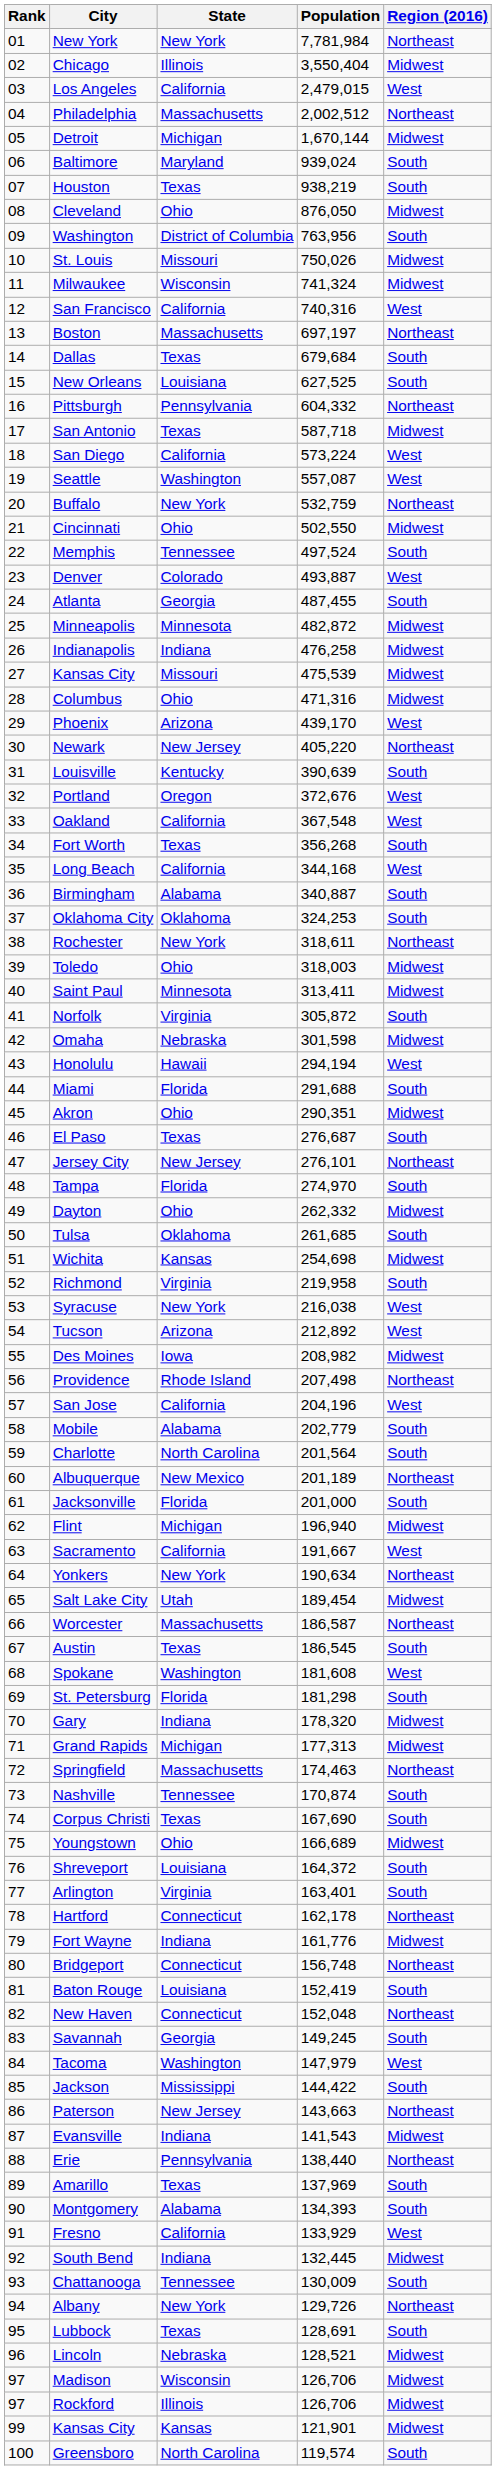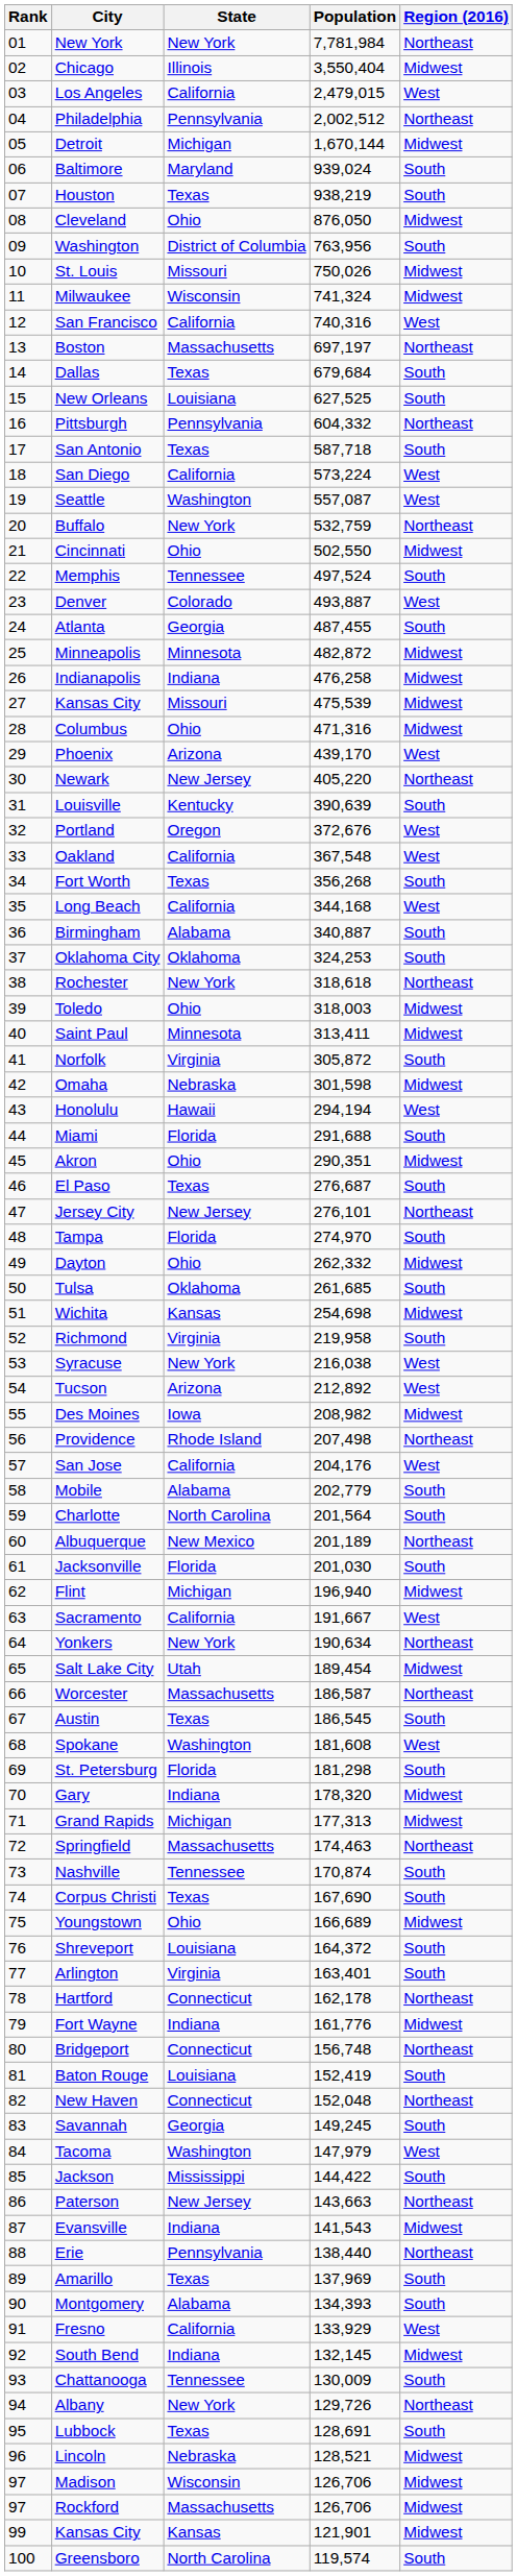 <table class="wikitable sortable">
 <tr>
 <th>Rank</th>
 <th>City</th>
 <th>State</th>
 <th>Population</th>
 <th><a href='#'>Region (2016)</a></th>
 </tr>
 <tr>
 <td>01</td>
 <td><a href='#'>New York</a></td>
 <td><a href='#'>New York</a></td>
 <td>7,781,984</td>
 <td><a href='#'>Northeast</a></td>
 </tr>
 <tr>
 <td>02</td>
 <td><a href='#'>Chicago</a></td>
 <td><a href='#'>Illinois</a></td>
 <td>3,550,404</td>
 <td><a href='#'>Midwest</a></td>
 </tr>
 <tr>
 <td>03</td>
 <td><a href='#'>Los Angeles</a></td>
 <td><a href='#'>California</a></td>
 <td>2,479,015</td>
 <td><a href='#'>West</a></td>
 </tr>
 <tr>
 <td>04</td>
 <td><a href='#'>Philadelphia</a></td>
-<td><a href='#'>Massachusetts</a></td>
+<td><a href='#'>Pennsylvania</a></td>
 <td>2,002,512</td>
 <td><a href='#'>Northeast</a></td>
 </tr>
 <tr>
 <td>05</td>
 <td><a href='#'>Detroit</a></td>
 <td><a href='#'>Michigan</a></td>
 <td>1,670,144</td>
 <td><a href='#'>Midwest</a></td>
 </tr>
 <tr>
 <td>06</td>
 <td><a href='#'>Baltimore</a></td>
 <td><a href='#'>Maryland</a></td>
 <td>939,024</td>
 <td><a href='#'>South</a></td>
 </tr>
 <tr>
 <td>07</td>
 <td><a href='#'>Houston</a></td>
 <td><a href='#'>Texas</a></td>
 <td>938,219</td>
 <td><a href='#'>South</a></td>
 </tr>
 <tr>
 <td>08</td>
 <td><a href='#'>Cleveland</a></td>
 <td><a href='#'>Ohio</a></td>
 <td>876,050</td>
 <td><a href='#'>Midwest</a></td>
 </tr>
 <tr>
 <td>09</td>
 <td><a href='#'>Washington</a></td>
 <td><a href='#'>District of Columbia</a></td>
 <td>763,956</td>
 <td><a href='#'>South</a></td>
 </tr>
 <tr>
 <td>10</td>
 <td><a href='#'>St. Louis</a></td>
 <td><a href='#'>Missouri</a></td>
 <td>750,026</td>
 <td><a href='#'>Midwest</a></td>
 </tr>
 <tr>
 <td>11</td>
 <td><a href='#'>Milwaukee</a></td>
 <td><a href='#'>Wisconsin</a></td>
 <td>741,324</td>
 <td><a href='#'>Midwest</a></td>
 </tr>
 <tr>
 <td>12</td>
 <td><a href='#'>San Francisco</a></td>
 <td><a href='#'>California</a></td>
 <td>740,316</td>
 <td><a href='#'>West</a></td>
 </tr>
 <tr>
 <td>13</td>
 <td><a href='#'>Boston</a></td>
 <td><a href='#'>Massachusetts</a></td>
 <td>697,197</td>
 <td><a href='#'>Northeast</a></td>
 </tr>
 <tr>
 <td>14</td>
 <td><a href='#'>Dallas</a></td>
 <td><a href='#'>Texas</a></td>
 <td>679,684</td>
 <td><a href='#'>South</a></td>
 </tr>
 <tr>
 <td>15</td>
 <td><a href='#'>New Orleans</a></td>
 <td><a href='#'>Louisiana</a></td>
 <td>627,525</td>
 <td><a href='#'>South</a></td>
 </tr>
 <tr>
 <td>16</td>
 <td><a href='#'>Pittsburgh</a></td>
 <td><a href='#'>Pennsylvania</a></td>
 <td>604,332</td>
 <td><a href='#'>Northeast</a></td>
 </tr>
 <tr>
 <td>17</td>
 <td><a href='#'>San Antonio</a></td>
 <td><a href='#'>Texas</a></td>
 <td>587,718</td>
-<td><a href='#'>Midwest</a></td>
+<td><a href='#'>South</a></td>
 </tr>
 <tr>
 <td>18</td>
 <td><a href='#'>San Diego</a></td>
 <td><a href='#'>California</a></td>
 <td>573,224</td>
 <td><a href='#'>West</a></td>
 </tr>
 <tr>
 <td>19</td>
 <td><a href='#'>Seattle</a></td>
 <td><a href='#'>Washington</a></td>
 <td>557,087</td>
 <td><a href='#'>West</a></td>
 </tr>
 <tr>
 <td>20</td>
 <td><a href='#'>Buffalo</a></td>
 <td><a href='#'>New York</a></td>
 <td>532,759</td>
 <td><a href='#'>Northeast</a></td>
 </tr>
 <tr>
 <td>21</td>
 <td><a href='#'>Cincinnati</a></td>
 <td><a href='#'>Ohio</a></td>
 <td>502,550</td>
 <td><a href='#'>Midwest</a></td>
 </tr>
 <tr>
 <td>22</td>
 <td><a href='#'>Memphis</a></td>
 <td><a href='#'>Tennessee</a></td>
 <td>497,524</td>
 <td><a href='#'>South</a></td>
 </tr>
 <tr>
 <td>23</td>
 <td><a href='#'>Denver</a></td>
 <td><a href='#'>Colorado</a></td>
 <td>493,887</td>
 <td><a href='#'>West</a></td>
 </tr>
 <tr>
 <td>24</td>
 <td><a href='#'>Atlanta</a></td>
 <td><a href='#'>Georgia</a></td>
 <td>487,455</td>
 <td><a href='#'>South</a></td>
 </tr>
 <tr>
 <td>25</td>
 <td><a href='#'>Minneapolis</a></td>
 <td><a href='#'>Minnesota</a></td>
 <td>482,872</td>
 <td><a href='#'>Midwest</a></td>
 </tr>
 <tr>
 <td>26</td>
 <td><a href='#'>Indianapolis</a></td>
 <td><a href='#'>Indiana</a></td>
 <td>476,258</td>
 <td><a href='#'>Midwest</a></td>
 </tr>
 <tr>
 <td>27</td>
 <td><a href='#'>Kansas City</a></td>
 <td><a href='#'>Missouri</a></td>
 <td>475,539</td>
 <td><a href='#'>Midwest</a></td>
 </tr>
 <tr>
 <td>28</td>
 <td><a href='#'>Columbus</a></td>
 <td><a href='#'>Ohio</a></td>
 <td>471,316</td>
 <td><a href='#'>Midwest</a></td>
 </tr>
 <tr>
 <td>29</td>
 <td><a href='#'>Phoenix</a></td>
 <td><a href='#'>Arizona</a></td>
 <td>439,170</td>
 <td><a href='#'>West</a></td>
 </tr>
 <tr>
 <td>30</td>
 <td><a href='#'>Newark</a></td>
 <td><a href='#'>New Jersey</a></td>
 <td>405,220</td>
 <td><a href='#'>Northeast</a></td>
 </tr>
 <tr>
 <td>31</td>
 <td><a href='#'>Louisville</a></td>
 <td><a href='#'>Kentucky</a></td>
 <td>390,639</td>
 <td><a href='#'>South</a></td>
 </tr>
 <tr>
 <td>32</td>
 <td><a href='#'>Portland</a></td>
 <td><a href='#'>Oregon</a></td>
 <td>372,676</td>
 <td><a href='#'>West</a></td>
 </tr>
 <tr>
 <td>33</td>
 <td><a href='#'>Oakland</a></td>
 <td><a href='#'>California</a></td>
 <td>367,548</td>
 <td><a href='#'>West</a></td>
 </tr>
 <tr>
 <td>34</td>
 <td><a href='#'>Fort Worth</a></td>
 <td><a href='#'>Texas</a></td>
 <td>356,268</td>
 <td><a href='#'>South</a></td>
 </tr>
 <tr>
 <td>35</td>
 <td><a href='#'>Long Beach</a></td>
 <td><a href='#'>California</a></td>
 <td>344,168</td>
 <td><a href='#'>West</a></td>
 </tr>
 <tr>
 <td>36</td>
 <td><a href='#'>Birmingham</a></td>
 <td><a href='#'>Alabama</a></td>
 <td>340,887</td>
 <td><a href='#'>South</a></td>
 </tr>
 <tr>
 <td>37</td>
 <td><a href='#'>Oklahoma City</a></td>
 <td><a href='#'>Oklahoma</a></td>
 <td>324,253</td>
 <td><a href='#'>South</a></td>
 </tr>
 <tr>
 <td>38</td>
 <td><a href='#'>Rochester</a></td>
 <td><a href='#'>New York</a></td>
-<td>318,611</td>
+<td>318,618</td>
 <td><a href='#'>Northeast</a></td>
 </tr>
 <tr>
 <td>39</td>
 <td><a href='#'>Toledo</a></td>
 <td><a href='#'>Ohio</a></td>
 <td>318,003</td>
 <td><a href='#'>Midwest</a></td>
 </tr>
 <tr>
 <td>40</td>
 <td><a href='#'>Saint Paul</a></td>
 <td><a href='#'>Minnesota</a></td>
 <td>313,411</td>
 <td><a href='#'>Midwest</a></td>
 </tr>
 <tr>
 <td>41</td>
 <td><a href='#'>Norfolk</a></td>
 <td><a href='#'>Virginia</a></td>
 <td>305,872</td>
 <td><a href='#'>South</a></td>
 </tr>
 <tr>
 <td>42</td>
 <td><a href='#'>Omaha</a></td>
 <td><a href='#'>Nebraska</a></td>
 <td>301,598</td>
 <td><a href='#'>Midwest</a></td>
 </tr>
 <tr>
 <td>43</td>
 <td><a href='#'>Honolulu</a></td>
 <td><a href='#'>Hawaii</a></td>
 <td>294,194</td>
 <td><a href='#'>West</a></td>
 </tr>
 <tr>
 <td>44</td>
 <td><a href='#'>Miami</a></td>
 <td><a href='#'>Florida</a></td>
 <td>291,688</td>
 <td><a href='#'>South</a></td>
 </tr>
 <tr>
 <td>45</td>
 <td><a href='#'>Akron</a></td>
 <td><a href='#'>Ohio</a></td>
 <td>290,351</td>
 <td><a href='#'>Midwest</a></td>
 </tr>
 <tr>
 <td>46</td>
 <td><a href='#'>El Paso</a></td>
 <td><a href='#'>Texas</a></td>
 <td>276,687</td>
 <td><a href='#'>South</a></td>
 </tr>
 <tr>
 <td>47</td>
 <td><a href='#'>Jersey City</a></td>
 <td><a href='#'>New Jersey</a></td>
 <td>276,101</td>
 <td><a href='#'>Northeast</a></td>
 </tr>
 <tr>
 <td>48</td>
 <td><a href='#'>Tampa</a></td>
 <td><a href='#'>Florida</a></td>
 <td>274,970</td>
 <td><a href='#'>South</a></td>
 </tr>
 <tr>
 <td>49</td>
 <td><a href='#'>Dayton</a></td>
 <td><a href='#'>Ohio</a></td>
 <td>262,332</td>
 <td><a href='#'>Midwest</a></td>
 </tr>
 <tr>
 <td>50</td>
 <td><a href='#'>Tulsa</a></td>
 <td><a href='#'>Oklahoma</a></td>
 <td>261,685</td>
 <td><a href='#'>South</a></td>
 </tr>
 <tr>
 <td>51</td>
 <td><a href='#'>Wichita</a></td>
 <td><a href='#'>Kansas</a></td>
 <td>254,698</td>
 <td><a href='#'>Midwest</a></td>
 </tr>
 <tr>
 <td>52</td>
 <td><a href='#'>Richmond</a></td>
 <td><a href='#'>Virginia</a></td>
 <td>219,958</td>
 <td><a href='#'>South</a></td>
 </tr>
 <tr>
 <td>53</td>
 <td><a href='#'>Syracuse</a></td>
 <td><a href='#'>New York</a></td>
 <td>216,038</td>
 <td><a href='#'>West</a></td>
 </tr>
 <tr>
 <td>54</td>
 <td><a href='#'>Tucson</a></td>
 <td><a href='#'>Arizona</a></td>
 <td>212,892</td>
 <td><a href='#'>West</a></td>
 </tr>
 <tr>
 <td>55</td>
 <td><a href='#'>Des Moines</a></td>
 <td><a href='#'>Iowa</a></td>
 <td>208,982</td>
 <td><a href='#'>Midwest</a></td>
 </tr>
 <tr>
 <td>56</td>
 <td><a href='#'>Providence</a></td>
 <td><a href='#'>Rhode Island</a></td>
 <td>207,498</td>
 <td><a href='#'>Northeast</a></td>
 </tr>
 <tr>
 <td>57</td>
 <td><a href='#'>San Jose</a></td>
 <td><a href='#'>California</a></td>
-<td>204,196</td>
+<td>204,176</td>
 <td><a href='#'>West</a></td>
 </tr>
 <tr>
 <td>58</td>
 <td><a href='#'>Mobile</a></td>
 <td><a href='#'>Alabama</a></td>
 <td>202,779</td>
 <td><a href='#'>South</a></td>
 </tr>
 <tr>
 <td>59</td>
 <td><a href='#'>Charlotte</a></td>
 <td><a href='#'>North Carolina</a></td>
 <td>201,564</td>
 <td><a href='#'>South</a></td>
 </tr>
 <tr>
 <td>60</td>
 <td><a href='#'>Albuquerque</a></td>
 <td><a href='#'>New Mexico</a></td>
 <td>201,189</td>
 <td><a href='#'>Northeast</a></td>
 </tr>
 <tr>
 <td>61</td>
 <td><a href='#'>Jacksonville</a></td>
 <td><a href='#'>Florida</a></td>
-<td>201,000</td>
+<td>201,030</td>
 <td><a href='#'>South</a></td>
 </tr>
 <tr>
 <td>62</td>
 <td><a href='#'>Flint</a></td>
 <td><a href='#'>Michigan</a></td>
 <td>196,940</td>
 <td><a href='#'>Midwest</a></td>
 </tr>
 <tr>
 <td>63</td>
 <td><a href='#'>Sacramento</a></td>
 <td><a href='#'>California</a></td>
 <td>191,667</td>
 <td><a href='#'>West</a></td>
 </tr>
 <tr>
 <td>64</td>
 <td><a href='#'>Yonkers</a></td>
 <td><a href='#'>New York</a></td>
 <td>190,634</td>
 <td><a href='#'>Northeast</a></td>
 </tr>
 <tr>
 <td>65</td>
 <td><a href='#'>Salt Lake City</a></td>
 <td><a href='#'>Utah</a></td>
 <td>189,454</td>
 <td><a href='#'>Midwest</a></td>
 </tr>
 <tr>
 <td>66</td>
 <td><a href='#'>Worcester</a></td>
 <td><a href='#'>Massachusetts</a></td>
 <td>186,587</td>
 <td><a href='#'>Northeast</a></td>
 </tr>
 <tr>
 <td>67</td>
 <td><a href='#'>Austin</a></td>
 <td><a href='#'>Texas</a></td>
 <td>186,545</td>
 <td><a href='#'>South</a></td>
 </tr>
 <tr>
 <td>68</td>
 <td><a href='#'>Spokane</a></td>
 <td><a href='#'>Washington</a></td>
 <td>181,608</td>
 <td><a href='#'>West</a></td>
 </tr>
 <tr>
 <td>69</td>
 <td><a href='#'>St. Petersburg</a></td>
 <td><a href='#'>Florida</a></td>
 <td>181,298</td>
 <td><a href='#'>South</a></td>
 </tr>
 <tr>
 <td>70</td>
 <td><a href='#'>Gary</a></td>
 <td><a href='#'>Indiana</a></td>
 <td>178,320</td>
 <td><a href='#'>Midwest</a></td>
 </tr>
 <tr>
 <td>71</td>
 <td><a href='#'>Grand Rapids</a></td>
 <td><a href='#'>Michigan</a></td>
 <td>177,313</td>
 <td><a href='#'>Midwest</a></td>
 </tr>
 <tr>
 <td>72</td>
 <td><a href='#'>Springfield</a></td>
 <td><a href='#'>Massachusetts</a></td>
 <td>174,463</td>
 <td><a href='#'>Northeast</a></td>
 </tr>
 <tr>
 <td>73</td>
 <td><a href='#'>Nashville</a></td>
 <td><a href='#'>Tennessee</a></td>
 <td>170,874</td>
 <td><a href='#'>South</a></td>
 </tr>
 <tr>
 <td>74</td>
 <td><a href='#'>Corpus Christi</a></td>
 <td><a href='#'>Texas</a></td>
 <td>167,690</td>
 <td><a href='#'>South</a></td>
 </tr>
 <tr>
 <td>75</td>
 <td><a href='#'>Youngstown</a></td>
 <td><a href='#'>Ohio</a></td>
 <td>166,689</td>
 <td><a href='#'>Midwest</a></td>
 </tr>
 <tr>
 <td>76</td>
 <td><a href='#'>Shreveport</a></td>
 <td><a href='#'>Louisiana</a></td>
 <td>164,372</td>
 <td><a href='#'>South</a></td>
 </tr>
 <tr>
 <td>77</td>
 <td><a href='#'>Arlington</a></td>
 <td><a href='#'>Virginia</a></td>
 <td>163,401</td>
 <td><a href='#'>South</a></td>
 </tr>
 <tr>
 <td>78</td>
 <td><a href='#'>Hartford</a></td>
 <td><a href='#'>Connecticut</a></td>
 <td>162,178</td>
 <td><a href='#'>Northeast</a></td>
 </tr>
 <tr>
 <td>79</td>
 <td><a href='#'>Fort Wayne</a></td>
 <td><a href='#'>Indiana</a></td>
 <td>161,776</td>
 <td><a href='#'>Midwest</a></td>
 </tr>
 <tr>
 <td>80</td>
 <td><a href='#'>Bridgeport</a></td>
 <td><a href='#'>Connecticut</a></td>
 <td>156,748</td>
 <td><a href='#'>Northeast</a></td>
 </tr>
 <tr>
 <td>81</td>
 <td><a href='#'>Baton Rouge</a></td>
 <td><a href='#'>Louisiana</a></td>
 <td>152,419</td>
 <td><a href='#'>South</a></td>
 </tr>
 <tr>
 <td>82</td>
 <td><a href='#'>New Haven</a></td>
 <td><a href='#'>Connecticut</a></td>
 <td>152,048</td>
 <td><a href='#'>Northeast</a></td>
 </tr>
 <tr>
 <td>83</td>
 <td><a href='#'>Savannah</a></td>
 <td><a href='#'>Georgia</a></td>
 <td>149,245</td>
 <td><a href='#'>South</a></td>
 </tr>
 <tr>
 <td>84</td>
 <td><a href='#'>Tacoma</a></td>
 <td><a href='#'>Washington</a></td>
 <td>147,979</td>
 <td><a href='#'>West</a></td>
 </tr>
 <tr>
 <td>85</td>
 <td><a href='#'>Jackson</a></td>
 <td><a href='#'>Mississippi</a></td>
 <td>144,422</td>
 <td><a href='#'>South</a></td>
 </tr>
 <tr>
 <td>86</td>
 <td><a href='#'>Paterson</a></td>
 <td><a href='#'>New Jersey</a></td>
 <td>143,663</td>
 <td><a href='#'>Northeast</a></td>
 </tr>
 <tr>
 <td>87</td>
 <td><a href='#'>Evansville</a></td>
 <td><a href='#'>Indiana</a></td>
 <td>141,543</td>
 <td><a href='#'>Midwest</a></td>
 </tr>
 <tr>
 <td>88</td>
 <td><a href='#'>Erie</a></td>
 <td><a href='#'>Pennsylvania</a></td>
 <td>138,440</td>
 <td><a href='#'>Northeast</a></td>
 </tr>
 <tr>
 <td>89</td>
 <td><a href='#'>Amarillo</a></td>
 <td><a href='#'>Texas</a></td>
 <td>137,969</td>
 <td><a href='#'>South</a></td>
 </tr>
 <tr>
 <td>90</td>
 <td><a href='#'>Montgomery</a></td>
 <td><a href='#'>Alabama</a></td>
 <td>134,393</td>
 <td><a href='#'>South</a></td>
 </tr>
 <tr>
 <td>91</td>
 <td><a href='#'>Fresno</a></td>
 <td><a href='#'>California</a></td>
 <td>133,929</td>
 <td><a href='#'>West</a></td>
 </tr>
 <tr>
 <td>92</td>
 <td><a href='#'>South Bend</a></td>
 <td><a href='#'>Indiana</a></td>
-<td>132,445</td>
+<td>132,145</td>
 <td><a href='#'>Midwest</a></td>
 </tr>
 <tr>
 <td>93</td>
 <td><a href='#'>Chattanooga</a></td>
 <td><a href='#'>Tennessee</a></td>
 <td>130,009</td>
 <td><a href='#'>South</a></td>
 </tr>
 <tr>
 <td>94</td>
 <td><a href='#'>Albany</a></td>
 <td><a href='#'>New York</a></td>
 <td>129,726</td>
 <td><a href='#'>Northeast</a></td>
 </tr>
 <tr>
 <td>95</td>
 <td><a href='#'>Lubbock</a></td>
 <td><a href='#'>Texas</a></td>
 <td>128,691</td>
 <td><a href='#'>South</a></td>
 </tr>
 <tr>
 <td>96</td>
 <td><a href='#'>Lincoln</a></td>
 <td><a href='#'>Nebraska</a></td>
 <td>128,521</td>
 <td><a href='#'>Midwest</a></td>
 </tr>
 <tr>
 <td>97</td>
 <td><a href='#'>Madison</a></td>
 <td><a href='#'>Wisconsin</a></td>
 <td>126,706</td>
 <td><a href='#'>Midwest</a></td>
 </tr>
 <tr>
 <td>97</td>
 <td><a href='#'>Rockford</a></td>
-<td><a href='#'>Illinois</a></td>
+<td><a href='#'>Massachusetts</a></td>
 <td>126,706</td>
 <td><a href='#'>Midwest</a></td>
 </tr>
 <tr>
 <td>99</td>
 <td><a href='#'>Kansas City</a></td>
 <td><a href='#'>Kansas</a></td>
 <td>121,901</td>
 <td><a href='#'>Midwest</a></td>
 </tr>
 <tr>
 <td>100</td>
 <td><a href='#'>Greensboro</a></td>
 <td><a href='#'>North Carolina</a></td>
 <td>119,574</td>
 <td><a href='#'>South</a></td>
 </tr>
 </table>
